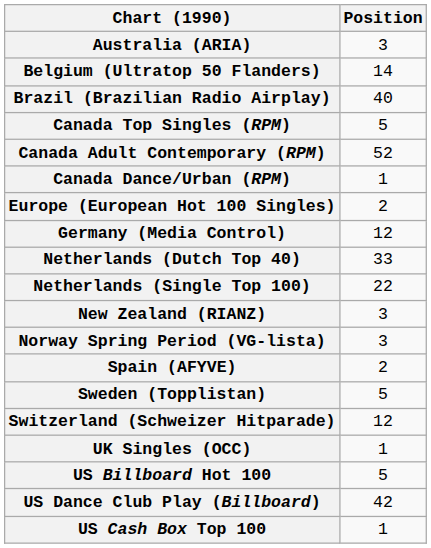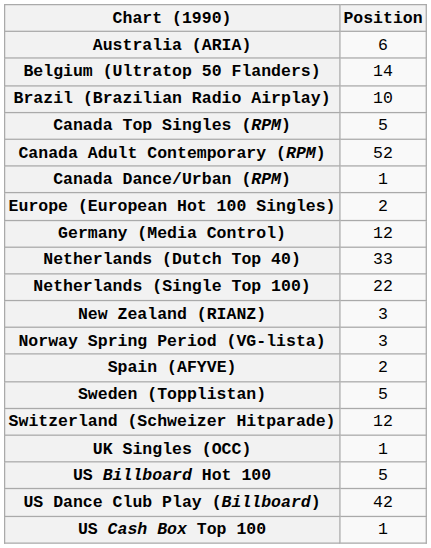 <table class="wikitable sortable plainrowheaders">
 <tr>
 <th scope="col">Chart (1990)</th>
 <th scope="col">Position</th>
 </tr>
 <tr>
 <th scope="row">Australia (ARIA)</th>
-<td style="text-align:center;">3</td>
+<td style="text-align:center;">6</td>
 </tr>
 <tr>
 <th scope="row">Belgium (Ultratop 50 Flanders)</th>
 <td style="text-align:center;">14</td>
 </tr>
 <tr>
 <th scope="row">Brazil (Brazilian Radio Airplay)</th>
-<td style="text-align:center;">40</td>
+<td style="text-align:center;">10</td>
 </tr>
 <tr>
 <th scope="row">Canada Top Singles (<em>RPM</em>)</th>
 <td style="text-align:center;">5</td>
 </tr>
 <tr>
 <th scope="row">Canada Adult Contemporary (<em>RPM</em>)</th>
 <td style="text-align:center;">52</td>
 </tr>
 <tr>
 <th scope="row">Canada Dance/Urban (<em>RPM</em>)</th>
 <td style="text-align:center;">1</td>
 </tr>
 <tr>
 <th scope="row">Europe (European Hot 100 Singles)</th>
 <td style="text-align:center;">2</td>
 </tr>
 <tr>
 <th scope="row">Germany (Media Control)</th>
 <td style="text-align:center;">12</td>
 </tr>
 <tr>
 <th scope="row">Netherlands (Dutch Top 40)</th>
 <td style="text-align:center;">33</td>
 </tr>
 <tr>
 <th scope="row">Netherlands (Single Top 100)</th>
 <td style="text-align:center;">22</td>
 </tr>
 <tr>
 <th scope="row">New Zealand (RIANZ)</th>
 <td style="text-align:center;">3</td>
 </tr>
 <tr>
 <th scope="row">Norway Spring Period (VG-lista)</th>
 <td style="text-align:center;">3</td>
 </tr>
 <tr>
 <th scope="row">Spain (AFYVE)</th>
 <td style="text-align:center;">2</td>
 </tr>
 <tr>
 <th scope="row">Sweden (Topplistan)</th>
 <td style="text-align:center;">5</td>
 </tr>
 <tr>
 <th scope="row">Switzerland (Schweizer Hitparade)</th>
 <td style="text-align:center;">12</td>
 </tr>
 <tr>
 <th scope="row">UK Singles (OCC)</th>
 <td style="text-align:center;">1</td>
 </tr>
 <tr>
 <th scope="row">US <em>Billboard</em> Hot 100</th>
 <td style="text-align:center;">5</td>
 </tr>
 <tr>
 <th scope="row">US Dance Club Play (<em>Billboard</em>)</th>
 <td style="text-align:center;">42</td>
 </tr>
 <tr>
 <th scope="row">US <em>Cash Box</em> Top 100</th>
 <td style="text-align:center;">1</td>
 </tr>
 </table>
